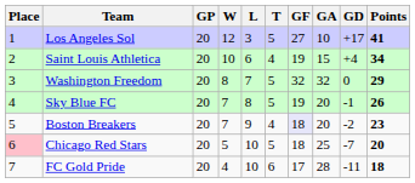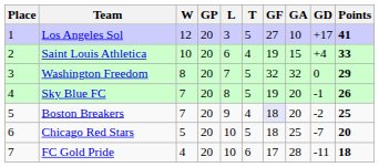 <table class="wikitable">
 <tr>
 <th>Place</th>
 <th width="170">Team</th>
+<th width="20">W</th>
 <th width="20">GP</th>
-<th width="20">W</th>
 <th width="20">L</th>
 <th width="20">T</th>
 <th width="20">GF</th>
 <th width="20">GA</th>
 <th width="25">GD</th>
 <th>Points</th>
 </tr>
 <tr bgcolor=#ccccff>
 <td>1</td>
 <td><a href='#'>Los Angeles Sol</a></td>
+<td>12</td>
 <td>20</td>
-<td>12</td>
 <td>3</td>
 <td>5</td>
 <td>27</td>
 <td>10</td>
 <td>+17</td>
 <td><strong>41</strong></td>
 </tr>
 <tr bgcolor=#ccffcc>
 <td>2</td>
 <td><a href='#'>Saint Louis Athletica</a></td>
+<td>10</td>
 <td>20</td>
-<td>10</td>
 <td>6</td>
 <td>4</td>
 <td>19</td>
 <td>15</td>
 <td>+4</td>
-<td><strong>34</strong></td>
+<td><strong>33</strong></td>
 </tr>
 <tr bgcolor=#ccffcc>
 <td>3</td>
 <td><a href='#'>Washington Freedom</a></td>
+<td>8</td>
 <td>20</td>
-<td>8</td>
 <td>7</td>
 <td>5</td>
 <td>32</td>
 <td>32</td>
 <td>0</td>
 <td><strong>29</strong></td>
 </tr>
 <tr bgcolor=#ccffcc>
 <td>4</td>
 <td><a href='#'>Sky Blue FC</a></td>
+<td>7</td>
 <td>20</td>
-<td>7</td>
 <td>8</td>
 <td>5</td>
 <td>19</td>
 <td>20</td>
 <td>-1</td>
 <td><strong>26</strong></td>
 </tr>
 <tr>
 <td>5</td>
 <td><a href='#'>Boston Breakers</a></td>
+<td>7</td>
 <td>20</td>
-<td>7</td>
 <td>9</td>
 <td>4</td>
 <td style="background: lavender;">18</td>
 <td>20</td>
 <td>-2</td>
-<td><strong>23</strong></td>
+<td><strong>25</strong></td>
 </tr>
 <tr>
-<td style="background: pink;">6</td>
+<td>6</td>
 <td><a href='#'>Chicago Red Stars</a></td>
+<td>5</td>
 <td>20</td>
-<td>5</td>
 <td>10</td>
 <td>5</td>
 <td>18</td>
 <td>25</td>
 <td>-7</td>
 <td><strong>20</strong></td>
 </tr>
 <tr>
 <td>7</td>
 <td><a href='#'>FC Gold Pride</a></td>
+<td>4</td>
 <td>20</td>
-<td>4</td>
 <td>10</td>
 <td>6</td>
 <td>17</td>
 <td>28</td>
 <td>-11</td>
 <td><strong>18</strong></td>
 </tr>
 </table>
